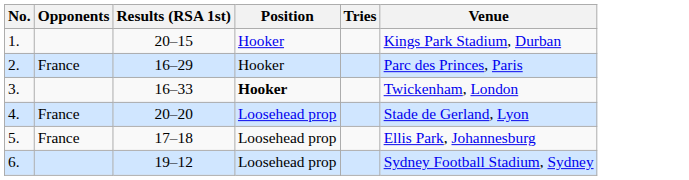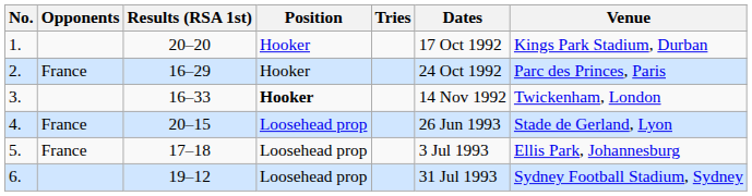 <table class="wikitable">
 <tr>
 <th>No.</th>
 <th>Opponents</th>
 <th>Results (RSA 1st)</th>
 <th>Position</th>
 <th>Tries</th>
+<th>Dates</th>
 <th>Venue</th>
 </tr>
 <tr>
 <td>1.</td>
 <td></td>
-<td align="center">20–15</td>
+<td align="center">20–20</td>
 <td><a href='#'>Hooker</a></td>
 <td></td>
+<td>17 Oct 1992</td>
 <td><a href='#'>Kings Park Stadium</a>, <a href='#'>Durban</a></td>
 </tr>
 <tr style="background: #D0E6FF;">
 <td>2.</td>
 <td> France</td>
 <td align="center">16–29</td>
 <td>Hooker</td>
 <td></td>
+<td>24 Oct 1992</td>
 <td><a href='#'>Parc des Princes</a>, <a href='#'>Paris</a></td>
 </tr>
 <tr>
 <td>3.</td>
 <td></td>
 <td align="center">16–33</td>
 <td><strong>Hooker</strong></td>
 <td></td>
+<td>14 Nov 1992</td>
 <td><a href='#'>Twickenham</a>, <a href='#'>London</a></td>
 </tr>
 <tr style="background: #D0E6FF;">
 <td>4.</td>
 <td> France</td>
-<td align="center">20–20</td>
+<td align="center">20–15</td>
 <td><a href='#'>Loosehead prop</a></td>
 <td></td>
+<td>26 Jun 1993</td>
 <td><a href='#'>Stade de Gerland</a>, <a href='#'>Lyon</a></td>
 </tr>
 <tr>
 <td>5.</td>
 <td> France</td>
 <td align="center">17–18</td>
 <td>Loosehead prop</td>
 <td></td>
+<td>3 Jul 1993</td>
 <td><a href='#'>Ellis Park</a>, <a href='#'>Johannesburg</a></td>
 </tr>
 <tr style="background: #D0E6FF;">
 <td>6.</td>
 <td></td>
 <td align="center">19–12</td>
 <td>Loosehead prop</td>
 <td></td>
+<td>31 Jul 1993</td>
 <td><a href='#'>Sydney Football Stadium</a>, <a href='#'>Sydney</a></td>
 </tr>
 </table>
